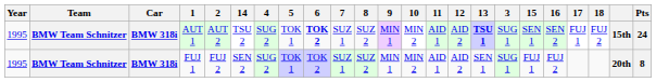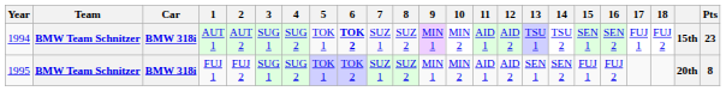 <table class="wikitable" style="text-align:center; font-size:90%">
 <tr>
 <th>Year</th>
 <th>Team</th>
 <th>Car</th>
 <th>1</th>
 <th>2</th>
-<th>14</th>
+<th>3</th>
 <th>4</th>
 <th>5</th>
 <th>6</th>
 <th>7</th>
 <th>8</th>
 <th>9</th>
 <th>10</th>
 <th>11</th>
 <th>12</th>
 <th>13</th>
-<th>3</th>
+<th>14</th>
 <th>15</th>
 <th>16</th>
 <th>17</th>
 <th>18</th>
 <th></th>
 <th>Pts</th>
 </tr>
 <tr>
-<td><a href='#'>1995</a></td>
+<td><a href='#'>1994</a></td>
 <th><a href='#'>BMW Team Schnitzer</a></th>
 <th><a href='#'>BMW 318i</a></th>
 <td style="background:#DFFFDF;"><a href='#'>AUT<br>1</a><br></td>
 <td style="background:#DFFFDF;"><a href='#'>AUT<br>2</a><br></td>
-<td style="background:#FFFFFF;"><a href='#'>TSU<br>2</a><br></td>
+<td style="background:#DFFFDF;"><a href='#'>SUG<br>1</a><br></td>
 <td style="background:#DFFFDF;"><a href='#'>SUG<br>2</a><br></td>
 <td><a href='#'>TOK<br>1</a></td>
 <td><strong><a href='#'>TOK<br>2</a></strong></td>
 <td><a href='#'>SUZ<br>1</a></td>
 <td><a href='#'>SUZ<br>2</a></td>
 <td style="background:#EFCFFF;"><a href='#'>MIN<br>1</a><br></td>
 <td style="background:#FFFFFF;"><a href='#'>MIN<br>2</a><br></td>
 <td style="background:#DFFFDF;"><a href='#'>AID<br>1</a><br></td>
 <td style="background:#DFFFDF;"><a href='#'>AID<br>2</a><br></td>
-<td style="background:#CFCFFF;"><strong><a href='#'>TSU<br>1</a><br></strong></td>
-<td style="background:#DFFFDF;"><a href='#'>SUG<br>1</a><br></td>
+<td style="background:#CFCFFF;"><a href='#'>TSU<br>1</a><br></td>
+<td style="background:#FFFFFF;"><a href='#'>TSU<br>2</a><br></td>
 <td style="background:#DFFFDF;"><a href='#'>SEN<br>1</a><br></td>
 <td style="background:#DFFFDF;"><a href='#'>SEN<br>2</a><br></td>
 <td style="background:#FFFFFF;"><a href='#'>FUJ<br>1</a><br></td>
 <td style="background:#FFFFFF;"><a href='#'>FUJ<br>2</a><br></td>
 <th>15th</th>
-<th>24</th>
+<th>23</th>
 </tr>
 <tr>
 <td><a href='#'>1995</a></td>
 <th><a href='#'>BMW Team Schnitzer</a></th>
 <th><a href='#'>BMW 318i</a></th>
 <td><a href='#'>FUJ<br>1</a></td>
 <td><a href='#'>FUJ<br>2</a></td>
-<td><a href='#'>SEN<br>2</a></td>
+<td style="background:#DFFFDF;"><a href='#'>SUG<br>1</a><br></td>
 <td style="background:#DFFFDF;"><a href='#'>SUG<br>2</a><br></td>
 <td style="background:#CFCFFF;"><a href='#'>TOK<br>1</a><br></td>
 <td style="background:#CFCFFF;"><a href='#'>TOK<br>2</a><br></td>
 <td style="background:#DFFFDF;"><a href='#'>SUZ<br>1</a><br></td>
 <td style="background:#DFFFDF;"><a href='#'>SUZ<br>2</a><br></td>
 <td><a href='#'>MIN<br>1</a></td>
 <td><a href='#'>MIN<br>2</a></td>
 <td><a href='#'>AID<br>1</a></td>
 <td><a href='#'>AID<br>2</a></td>
 <td><a href='#'>SEN<br>1</a></td>
-<td style="background:#DFFFDF;"><a href='#'>SUG<br>1</a><br></td>
+<td><a href='#'>SEN<br>2</a></td>
 <td><a href='#'>FUJ<br>1</a></td>
 <td><a href='#'>FUJ<br>2</a></td>
 <td></td>
 <td></td>
 <th>20th</th>
 <th>8</th>
 </tr>
 </table>
